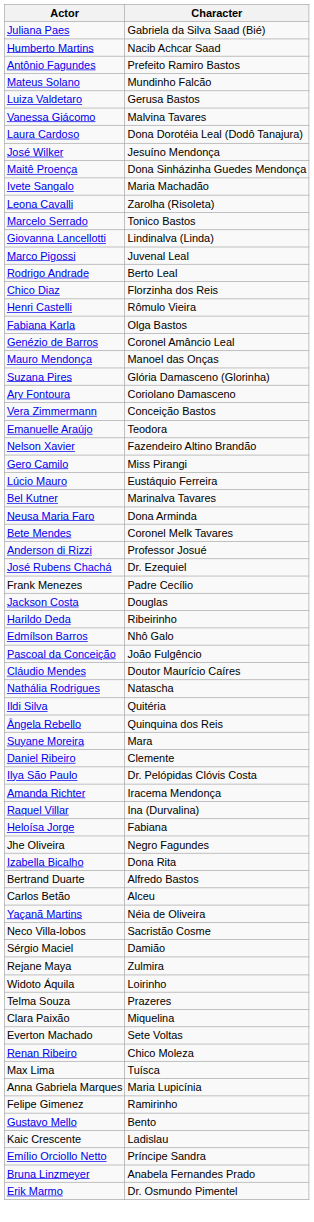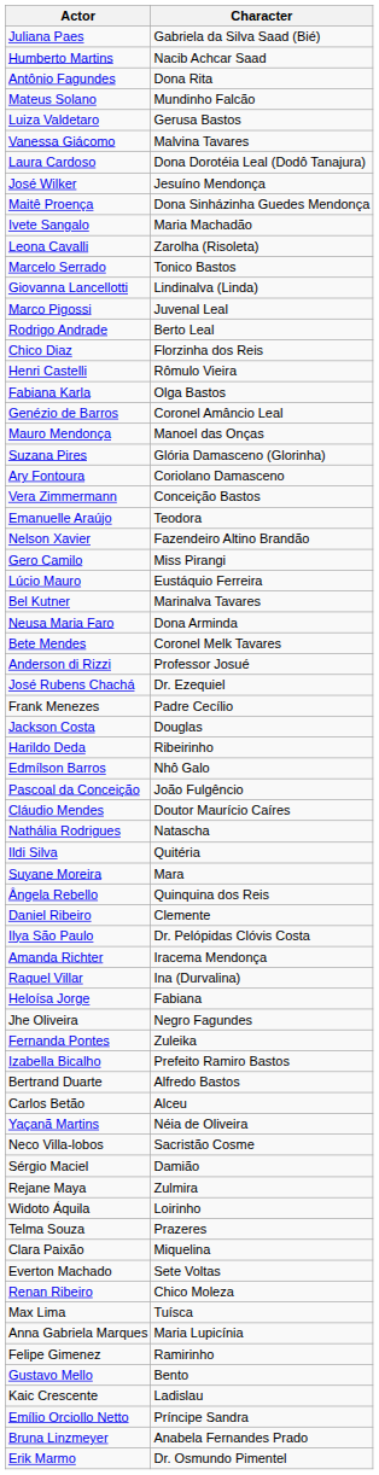 <table class="wikitable" style="font-size:95%;">
 <tr>
 <th>Actor</th>
 <th>Character</th>
 </tr>
 <tr>
 <td><a href='#'>Juliana Paes</a></td>
 <td>Gabriela da Silva Saad (Bié)</td>
 </tr>
 <tr>
 <td><a href='#'>Humberto Martins</a></td>
 <td>Nacib Achcar Saad </td>
 </tr>
 <tr>
 <td><a href='#'>Antônio Fagundes</a></td>
-<td>Prefeito Ramiro Bastos </td>
+<td>Dona Rita</td>
 </tr>
 <tr>
 <td><a href='#'>Mateus Solano</a></td>
 <td>Mundinho Falcão </td>
 </tr>
 <tr>
 <td><a href='#'>Luiza Valdetaro</a></td>
 <td>Gerusa Bastos </td>
 </tr>
 <tr>
 <td><a href='#'>Vanessa Giácomo</a></td>
 <td>Malvina Tavares </td>
 </tr>
 <tr>
 <td><a href='#'>Laura Cardoso</a></td>
 <td>Dona Dorotéia Leal (Dodô Tanajura)</td>
 </tr>
 <tr>
 <td><a href='#'>José Wilker</a></td>
 <td>Jesuíno Mendonça </td>
 </tr>
 <tr>
 <td><a href='#'>Maitê Proença</a></td>
 <td>Dona Sinházinha Guedes Mendonça </td>
 </tr>
 <tr>
 <td><a href='#'>Ivete Sangalo</a></td>
 <td>Maria Machadão </td>
 </tr>
 <tr>
 <td><a href='#'>Leona Cavalli</a></td>
 <td>Zarolha (Risoleta) </td>
 </tr>
 <tr>
 <td><a href='#'>Marcelo Serrado</a></td>
 <td>Tonico Bastos </td>
 </tr>
 <tr>
 <td><a href='#'>Giovanna Lancellotti</a></td>
 <td>Lindinalva (Linda) </td>
 </tr>
 <tr>
 <td><a href='#'>Marco Pigossi</a></td>
 <td>Juvenal Leal </td>
 </tr>
 <tr>
 <td><a href='#'>Rodrigo Andrade</a></td>
 <td>Berto Leal</td>
 </tr>
 <tr>
 <td><a href='#'>Chico Diaz</a></td>
 <td>Florzinha dos Reis</td>
 </tr>
 <tr>
 <td><a href='#'>Henri Castelli</a></td>
 <td>Rômulo Vieira </td>
 </tr>
 <tr>
 <td><a href='#'>Fabiana Karla</a></td>
 <td>Olga Bastos </td>
 </tr>
 <tr>
 <td><a href='#'>Genézio de Barros</a></td>
 <td>Coronel Amâncio Leal</td>
 </tr>
 <tr>
 <td><a href='#'>Mauro Mendonça</a></td>
 <td>Manoel das Onças</td>
 </tr>
 <tr>
 <td><a href='#'>Suzana Pires</a></td>
 <td>Glória Damasceno (Glorinha) </td>
 </tr>
 <tr>
 <td><a href='#'>Ary Fontoura</a></td>
 <td>Coriolano Damasceno </td>
 </tr>
 <tr>
 <td><a href='#'>Vera Zimmermann</a></td>
 <td>Conceição Bastos</td>
 </tr>
 <tr>
 <td><a href='#'>Emanuelle Araújo</a></td>
 <td>Teodora</td>
 </tr>
 <tr>
 <td><a href='#'>Nelson Xavier</a></td>
 <td>Fazendeiro Altino Brandão </td>
 </tr>
 <tr>
 <td><a href='#'>Gero Camilo</a></td>
 <td>Miss Pirangi</td>
 </tr>
 <tr>
 <td><a href='#'>Lúcio Mauro</a></td>
 <td>Eustáquio Ferreira</td>
 </tr>
 <tr>
 <td><a href='#'>Bel Kutner</a></td>
 <td>Marinalva Tavares </td>
 </tr>
 <tr>
 <td><a href='#'>Neusa Maria Faro</a></td>
 <td>Dona Arminda</td>
 </tr>
 <tr>
 <td><a href='#'>Bete Mendes</a></td>
 <td>Coronel Melk Tavares </td>
 </tr>
 <tr>
 <td><a href='#'>Anderson di Rizzi</a></td>
 <td>Professor Josué</td>
 </tr>
 <tr>
 <td><a href='#'>José Rubens Chachá</a></td>
 <td>Dr. Ezequiel</td>
 </tr>
 <tr>
 <td>Frank Menezes</td>
 <td>Padre Cecílio</td>
 </tr>
 <tr>
 <td><a href='#'>Jackson Costa</a></td>
 <td>Douglas</td>
 </tr>
 <tr>
 <td><a href='#'>Harildo Deda</a></td>
 <td>Ribeirinho</td>
 </tr>
 <tr>
 <td><a href='#'>Edmílson Barros</a></td>
 <td>Nhô Galo</td>
 </tr>
 <tr>
 <td><a href='#'>Pascoal da Conceição</a></td>
 <td>João Fulgêncio</td>
 </tr>
 <tr>
 <td><a href='#'>Cláudio Mendes</a></td>
 <td>Doutor Maurício Caíres</td>
 </tr>
 <tr>
 <td><a href='#'>Nathália Rodrigues</a></td>
 <td>Natascha </td>
 </tr>
 <tr>
 <td><a href='#'>Ildi Silva</a></td>
 <td>Quitéria </td>
 </tr>
 <tr>
+<td><a href='#'>Suyane Moreira</a></td>
+<td>Mara </td>
+</tr>
+<tr>
 <td><a href='#'>Ângela Rebello</a></td>
 <td>Quinquina dos Reis</td>
-</tr>
-<tr>
-<td><a href='#'>Suyane Moreira</a></td>
-<td>Mara </td>
 </tr>
 <tr>
 <td><a href='#'>Daniel Ribeiro</a></td>
 <td>Clemente</td>
 </tr>
 <tr>
 <td><a href='#'>Ilya São Paulo</a></td>
 <td>Dr. Pelópidas Clóvis Costa</td>
 </tr>
 <tr>
 <td><a href='#'>Amanda Richter</a></td>
 <td>Iracema Mendonça</td>
 </tr>
 <tr>
 <td><a href='#'>Raquel Villar</a></td>
 <td>Ina (Durvalina)</td>
 </tr>
 <tr>
 <td><a href='#'>Heloísa Jorge</a></td>
 <td>Fabiana</td>
 </tr>
 <tr>
 <td>Jhe Oliveira</td>
 <td>Negro Fagundes</td>
 </tr>
 <tr>
+<td><a href='#'>Fernanda Pontes</a></td>
+<td>Zuleika</td>
+</tr>
+<tr>
 <td><a href='#'>Izabella Bicalho</a></td>
-<td>Dona Rita</td>
+<td>Prefeito Ramiro Bastos </td>
 </tr>
 <tr>
 <td>Bertrand Duarte</td>
 <td>Alfredo Bastos</td>
 </tr>
 <tr>
 <td>Carlos Betão</td>
 <td>Alceu</td>
 </tr>
 <tr>
 <td><a href='#'>Yaçanã Martins</a></td>
 <td>Néia de Oliveira</td>
 </tr>
 <tr>
 <td>Neco Villa-lobos</td>
 <td>Sacristão Cosme</td>
 </tr>
 <tr>
 <td>Sérgio Maciel</td>
 <td>Damião</td>
 </tr>
 <tr>
 <td>Rejane Maya</td>
 <td>Zulmira</td>
 </tr>
 <tr>
 <td>Widoto Áquila</td>
 <td>Loirinho</td>
 </tr>
 <tr>
 <td>Telma Souza</td>
 <td>Prazeres</td>
 </tr>
 <tr>
 <td>Clara Paixão</td>
 <td>Miquelina</td>
 </tr>
 <tr>
 <td>Everton Machado</td>
 <td>Sete Voltas</td>
 </tr>
 <tr>
 <td><a href='#'>Renan Ribeiro</a></td>
 <td>Chico Moleza</td>
 </tr>
 <tr>
 <td>Max Lima</td>
 <td>Tuísca</td>
 </tr>
 <tr>
 <td>Anna Gabriela Marques</td>
 <td>Maria Lupicínia</td>
 </tr>
 <tr>
 <td>Felipe Gimenez</td>
 <td>Ramirinho</td>
 </tr>
 <tr>
 <td><a href='#'>Gustavo Mello</a></td>
 <td>Bento</td>
 </tr>
 <tr>
 <td>Kaic Crescente</td>
 <td>Ladislau</td>
 </tr>
 <tr>
 <td><a href='#'>Emílio Orciollo Netto</a></td>
 <td>Príncipe Sandra </td>
 </tr>
 <tr>
 <td><a href='#'>Bruna Linzmeyer</a></td>
 <td>Anabela Fernandes Prado </td>
 </tr>
 <tr>
 <td><a href='#'>Erik Marmo</a></td>
 <td>Dr. Osmundo Pimentel</td>
 </tr>
 </table>
